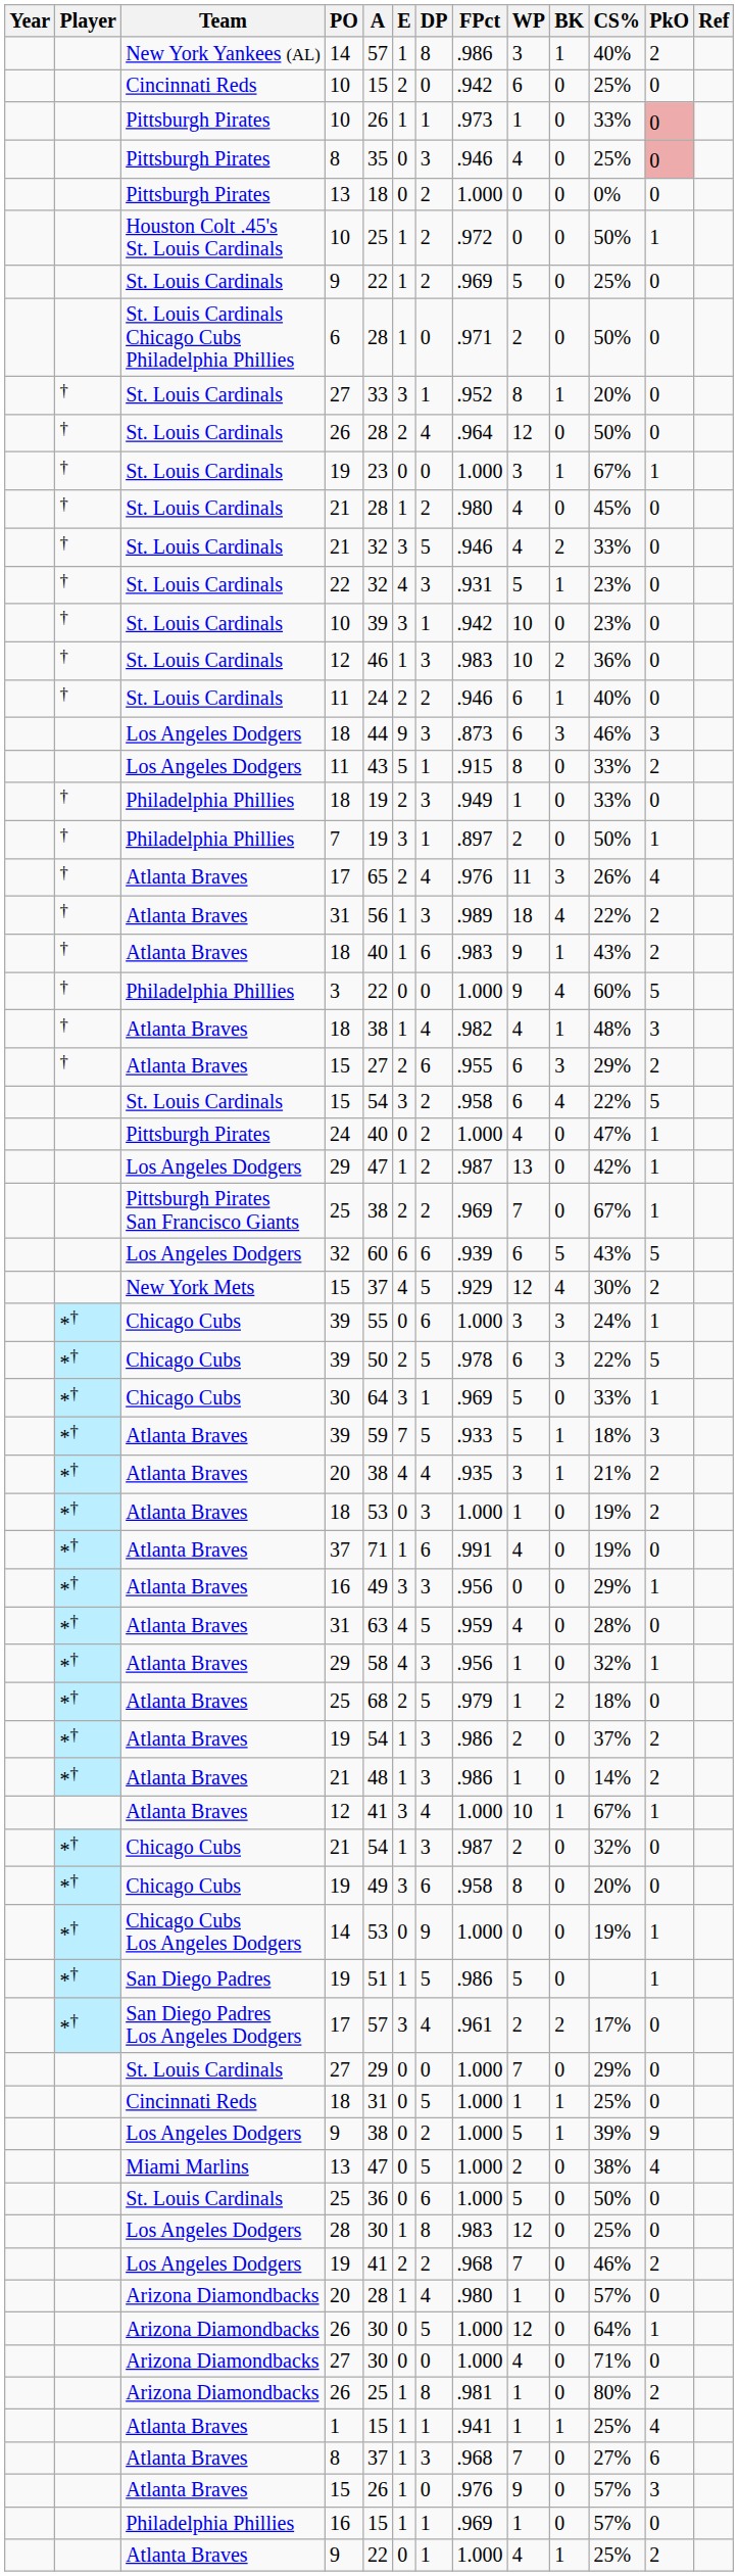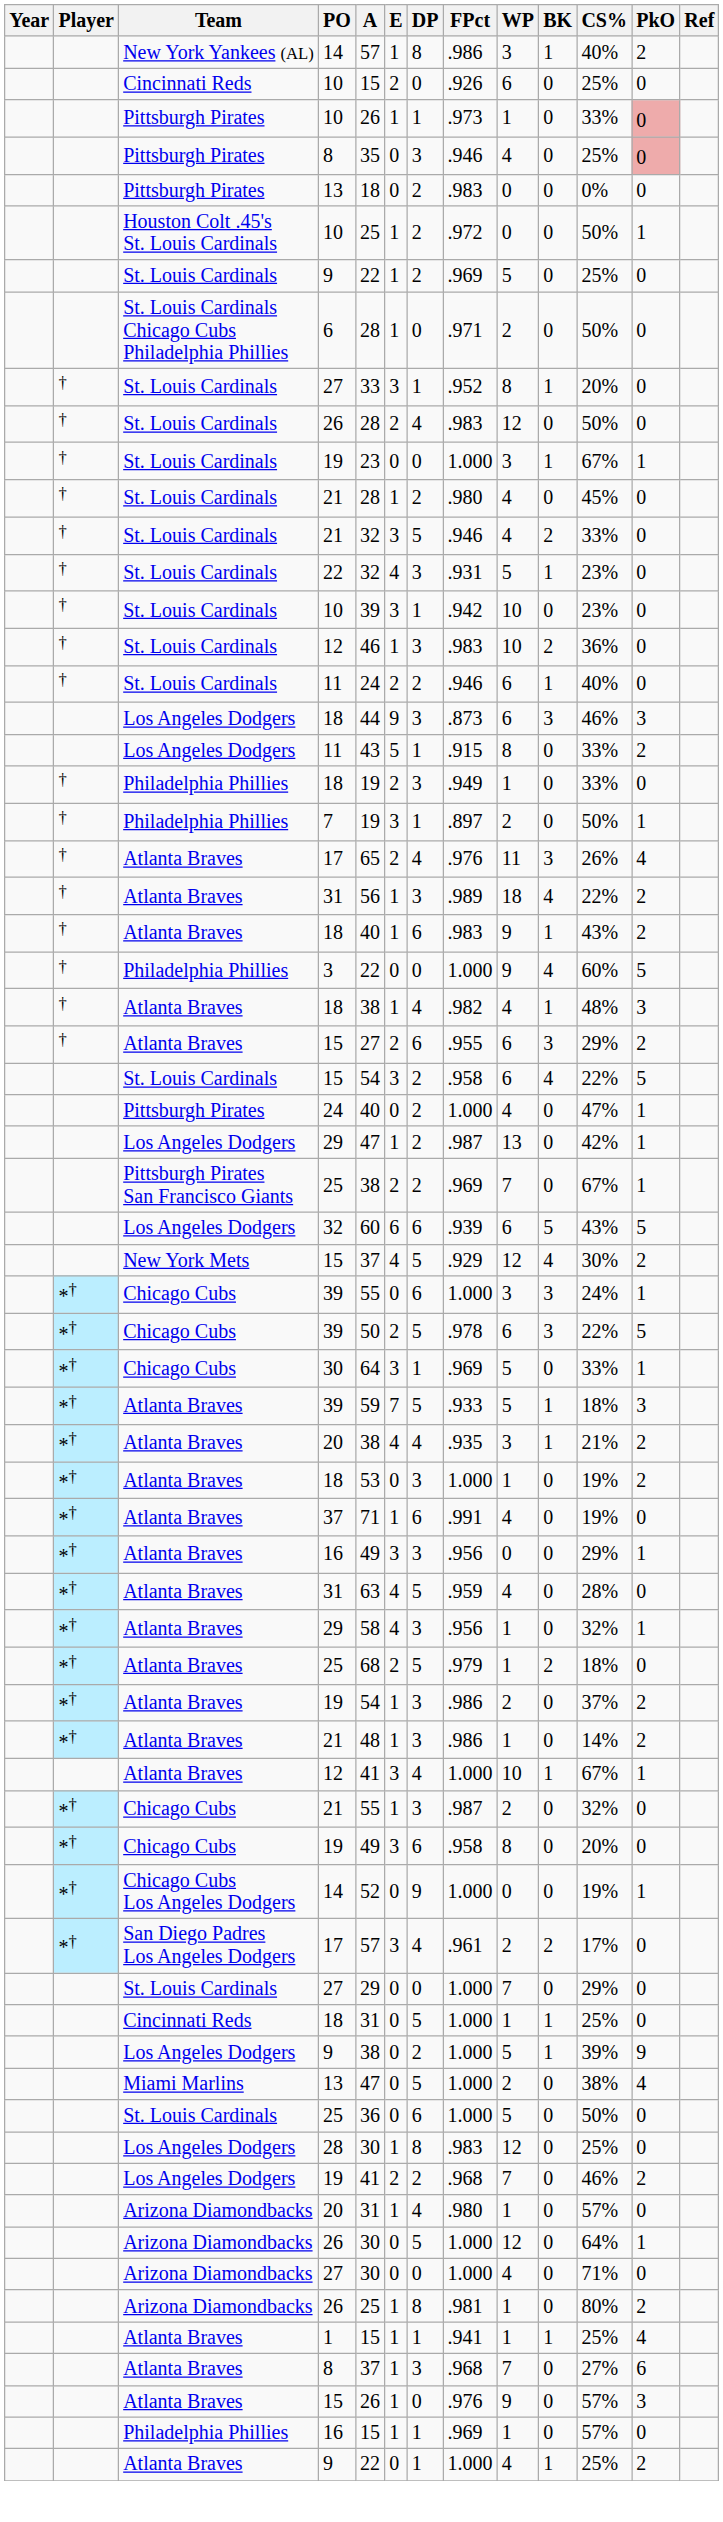 <table class="wikitable sortable" border="1">
 <tr>
 <th>Year</th>
 <th>Player</th>
 <th>Team</th>
 <th>PO</th>
 <th>A</th>
 <th>E</th>
 <th>DP</th>
 <th>FPct</th>
 <th>WP</th>
 <th>BK</th>
 <th>CS%</th>
 <th>PkO</th>
 <th class="unsortable">Ref</th>
 </tr>
 <tr>
 <td></td>
 <td></td>
 <td><a href='#'>New York Yankees</a> <small>(AL)</small></td>
 <td>14</td>
 <td>57</td>
 <td>1</td>
 <td>8</td>
 <td>.986</td>
 <td>3</td>
 <td>1</td>
 <td>40%</td>
 <td>2</td>
 <td></td>
 </tr>
 <tr>
 <td></td>
 <td></td>
 <td><a href='#'>Cincinnati Reds</a></td>
 <td>10</td>
 <td>15</td>
 <td>2</td>
 <td>0</td>
-<td>.942</td>
+<td>.926</td>
 <td>6</td>
 <td>0</td>
 <td>25%</td>
 <td>0</td>
 <td></td>
 </tr>
 <tr>
 <td></td>
 <td></td>
 <td><a href='#'>Pittsburgh Pirates</a></td>
 <td>10</td>
 <td>26</td>
 <td>1</td>
 <td>1</td>
 <td>.973</td>
 <td>1</td>
 <td>0</td>
 <td>33%</td>
 <td bgcolor=#eeabab>0<sup></sup></td>
 <td></td>
 </tr>
 <tr>
 <td></td>
 <td></td>
 <td><a href='#'>Pittsburgh Pirates</a></td>
 <td>8</td>
 <td>35</td>
 <td>0</td>
 <td>3</td>
 <td>.946</td>
 <td>4</td>
 <td>0</td>
 <td>25%</td>
 <td bgcolor=#eeabab>0<sup></sup></td>
 <td></td>
 </tr>
 <tr>
 <td></td>
 <td></td>
 <td><a href='#'>Pittsburgh Pirates</a></td>
 <td>13</td>
 <td>18</td>
 <td>0</td>
 <td>2</td>
-<td>1.000</td>
+<td>.983</td>
 <td>0</td>
 <td>0</td>
 <td>0%</td>
 <td>0</td>
 <td></td>
 </tr>
 <tr>
 <td></td>
 <td></td>
 <td><a href='#'>Houston Colt .45's</a><br><a href='#'>St. Louis Cardinals</a></td>
 <td>10</td>
 <td>25</td>
 <td>1</td>
 <td>2</td>
 <td>.972</td>
 <td>0</td>
 <td>0</td>
 <td>50%</td>
 <td>1</td>
 <td><br></td>
 </tr>
 <tr>
 <td></td>
 <td></td>
 <td><a href='#'>St. Louis Cardinals</a></td>
 <td>9</td>
 <td>22</td>
 <td>1</td>
 <td>2</td>
 <td>.969</td>
 <td>5</td>
 <td>0</td>
 <td>25%</td>
 <td>0</td>
 <td></td>
 </tr>
 <tr>
 <td></td>
 <td></td>
 <td><a href='#'>St. Louis Cardinals</a><br><a href='#'>Chicago Cubs</a><br><a href='#'>Philadelphia Phillies</a></td>
 <td>6</td>
 <td>28</td>
 <td>1</td>
 <td>0</td>
 <td>.971</td>
 <td>2</td>
 <td>0</td>
 <td>50%</td>
 <td>0</td>
 <td><br><br></td>
 </tr>
 <tr>
 <td></td>
 <td><sup>†</sup></td>
 <td><a href='#'>St. Louis Cardinals</a></td>
 <td>27</td>
 <td>33</td>
 <td>3</td>
 <td>1</td>
 <td>.952</td>
 <td>8</td>
 <td>1</td>
 <td>20%</td>
 <td>0</td>
 <td></td>
 </tr>
 <tr>
 <td></td>
 <td><sup>†</sup></td>
 <td><a href='#'>St. Louis Cardinals</a></td>
 <td>26</td>
 <td>28</td>
 <td>2</td>
 <td>4</td>
-<td>.964</td>
+<td>.983</td>
 <td>12</td>
 <td>0</td>
 <td>50%</td>
 <td>0</td>
 <td></td>
 </tr>
 <tr>
 <td></td>
 <td><sup>†</sup></td>
 <td><a href='#'>St. Louis Cardinals</a></td>
 <td>19</td>
 <td>23</td>
 <td>0</td>
 <td>0</td>
 <td>1.000</td>
 <td>3</td>
 <td>1</td>
 <td>67%</td>
 <td>1</td>
 <td></td>
 </tr>
 <tr>
 <td></td>
 <td><sup>†</sup></td>
 <td><a href='#'>St. Louis Cardinals</a></td>
 <td>21</td>
 <td>28</td>
 <td>1</td>
 <td>2</td>
 <td>.980</td>
 <td>4</td>
 <td>0</td>
 <td>45%</td>
 <td>0</td>
 <td></td>
 </tr>
 <tr>
 <td></td>
 <td><sup>†</sup></td>
 <td><a href='#'>St. Louis Cardinals</a></td>
 <td>21</td>
 <td>32</td>
 <td>3</td>
 <td>5</td>
 <td>.946</td>
 <td>4</td>
 <td>2</td>
 <td>33%</td>
 <td>0</td>
 <td></td>
 </tr>
 <tr>
 <td></td>
 <td><sup>†</sup></td>
 <td><a href='#'>St. Louis Cardinals</a></td>
 <td>22</td>
 <td>32</td>
 <td>4</td>
 <td>3</td>
 <td>.931</td>
 <td>5</td>
 <td>1</td>
 <td>23%</td>
 <td>0</td>
 <td></td>
 </tr>
 <tr>
 <td></td>
 <td><sup>†</sup></td>
 <td><a href='#'>St. Louis Cardinals</a></td>
 <td>10</td>
 <td>39</td>
 <td>3</td>
 <td>1</td>
 <td>.942</td>
 <td>10</td>
 <td>0</td>
 <td>23%</td>
 <td>0</td>
 <td></td>
 </tr>
 <tr>
 <td></td>
 <td><sup>†</sup></td>
 <td><a href='#'>St. Louis Cardinals</a></td>
 <td>12</td>
 <td>46</td>
 <td>1</td>
 <td>3</td>
 <td>.983</td>
 <td>10</td>
 <td>2</td>
 <td>36%</td>
 <td>0</td>
 <td></td>
 </tr>
 <tr>
 <td></td>
 <td><sup>†</sup></td>
 <td><a href='#'>St. Louis Cardinals</a></td>
 <td>11</td>
 <td>24</td>
 <td>2</td>
 <td>2</td>
 <td>.946</td>
 <td>6</td>
 <td>1</td>
 <td>40%</td>
 <td>0</td>
 <td></td>
 </tr>
 <tr>
 <td></td>
 <td></td>
 <td><a href='#'>Los Angeles Dodgers</a></td>
 <td>18</td>
 <td>44</td>
 <td>9</td>
 <td>3</td>
 <td>.873</td>
 <td>6</td>
 <td>3</td>
 <td>46%</td>
 <td>3</td>
 <td></td>
 </tr>
 <tr>
 <td></td>
 <td></td>
 <td><a href='#'>Los Angeles Dodgers</a></td>
 <td>11</td>
 <td>43</td>
 <td>5</td>
 <td>1</td>
 <td>.915</td>
 <td>8</td>
 <td>0</td>
 <td>33%</td>
 <td>2</td>
 <td></td>
 </tr>
 <tr>
 <td></td>
 <td><sup>†</sup></td>
 <td><a href='#'>Philadelphia Phillies</a></td>
 <td>18</td>
 <td>19</td>
 <td>2</td>
 <td>3</td>
 <td>.949</td>
 <td>1</td>
 <td>0</td>
 <td>33%</td>
 <td>0</td>
 <td></td>
 </tr>
 <tr>
 <td></td>
 <td><sup>†</sup></td>
 <td><a href='#'>Philadelphia Phillies</a></td>
 <td>7</td>
 <td>19</td>
 <td>3</td>
 <td>1</td>
 <td>.897</td>
 <td>2</td>
 <td>0</td>
 <td>50%</td>
 <td>1</td>
 <td></td>
 </tr>
 <tr>
 <td></td>
 <td><sup>†</sup></td>
 <td><a href='#'>Atlanta Braves</a></td>
 <td>17</td>
 <td>65</td>
 <td>2</td>
 <td>4</td>
 <td>.976</td>
 <td>11</td>
 <td>3</td>
 <td>26%</td>
 <td>4</td>
 <td></td>
 </tr>
 <tr>
 <td></td>
 <td><sup>†</sup></td>
 <td><a href='#'>Atlanta Braves</a></td>
 <td>31</td>
 <td>56</td>
 <td>1</td>
 <td>3</td>
 <td>.989</td>
 <td>18</td>
 <td>4</td>
 <td>22%</td>
 <td>2</td>
 <td></td>
 </tr>
 <tr>
 <td></td>
 <td><sup>†</sup></td>
 <td><a href='#'>Atlanta Braves</a></td>
 <td>18</td>
 <td>40</td>
 <td>1</td>
 <td>6</td>
 <td>.983</td>
 <td>9</td>
 <td>1</td>
 <td>43%</td>
 <td>2</td>
 <td></td>
 </tr>
 <tr>
 <td></td>
 <td><sup>†</sup></td>
 <td><a href='#'>Philadelphia Phillies</a></td>
 <td>3</td>
 <td>22</td>
 <td>0</td>
 <td>0</td>
 <td>1.000</td>
 <td>9</td>
 <td>4</td>
 <td>60%</td>
 <td>5</td>
 <td></td>
 </tr>
 <tr>
 <td></td>
 <td><sup>†</sup></td>
 <td><a href='#'>Atlanta Braves</a></td>
 <td>18</td>
 <td>38</td>
 <td>1</td>
 <td>4</td>
 <td>.982</td>
 <td>4</td>
 <td>1</td>
 <td>48%</td>
 <td>3</td>
 <td></td>
 </tr>
 <tr>
 <td></td>
 <td><sup>†</sup></td>
 <td><a href='#'>Atlanta Braves</a></td>
 <td>15</td>
 <td>27</td>
 <td>2</td>
 <td>6</td>
 <td>.955</td>
 <td>6</td>
 <td>3</td>
 <td>29%</td>
 <td>2</td>
 <td></td>
 </tr>
 <tr>
 <td></td>
 <td></td>
 <td><a href='#'>St. Louis Cardinals</a></td>
 <td>15</td>
 <td>54</td>
 <td>3</td>
 <td>2</td>
 <td>.958</td>
 <td>6</td>
 <td>4</td>
 <td>22%</td>
 <td>5</td>
 <td></td>
 </tr>
 <tr>
 <td></td>
 <td></td>
 <td><a href='#'>Pittsburgh Pirates</a></td>
 <td>24</td>
 <td>40</td>
 <td>0</td>
 <td>2</td>
 <td>1.000</td>
 <td>4</td>
 <td>0</td>
 <td>47%</td>
 <td>1</td>
 <td></td>
 </tr>
 <tr>
 <td></td>
 <td></td>
 <td><a href='#'>Los Angeles Dodgers</a></td>
 <td>29</td>
 <td>47</td>
 <td>1</td>
 <td>2</td>
 <td>.987</td>
 <td>13</td>
 <td>0</td>
 <td>42%</td>
 <td>1</td>
 <td></td>
 </tr>
 <tr>
 <td></td>
 <td></td>
 <td><a href='#'>Pittsburgh Pirates</a><br><a href='#'>San Francisco Giants</a></td>
 <td>25</td>
 <td>38</td>
 <td>2</td>
 <td>2</td>
 <td>.969</td>
 <td>7</td>
 <td>0</td>
 <td>67%</td>
 <td>1</td>
 <td><br></td>
 </tr>
 <tr>
 <td></td>
 <td></td>
 <td><a href='#'>Los Angeles Dodgers</a></td>
 <td>32</td>
 <td>60</td>
 <td>6</td>
 <td>6</td>
 <td>.939</td>
 <td>6</td>
 <td>5</td>
 <td>43%</td>
 <td>5</td>
 <td></td>
 </tr>
 <tr>
 <td></td>
 <td></td>
 <td><a href='#'>New York Mets</a></td>
 <td>15</td>
 <td>37</td>
 <td>4</td>
 <td>5</td>
 <td>.929</td>
 <td>12</td>
 <td>4</td>
 <td>30%</td>
 <td>2</td>
 <td></td>
 </tr>
 <tr>
 <td></td>
 <td bgcolor=#bbeeff>*<sup>†</sup></td>
 <td><a href='#'>Chicago Cubs</a></td>
 <td>39</td>
 <td>55</td>
 <td>0</td>
 <td>6</td>
 <td>1.000</td>
 <td>3</td>
 <td>3</td>
 <td>24%</td>
 <td>1</td>
 <td></td>
 </tr>
 <tr>
 <td></td>
 <td bgcolor=#bbeeff>*<sup>†</sup></td>
 <td><a href='#'>Chicago Cubs</a></td>
 <td>39</td>
 <td>50</td>
 <td>2</td>
 <td>5</td>
 <td>.978</td>
 <td>6</td>
 <td>3</td>
 <td>22%</td>
 <td>5</td>
 <td></td>
 </tr>
 <tr>
 <td></td>
 <td bgcolor=#bbeeff>*<sup>†</sup></td>
 <td><a href='#'>Chicago Cubs</a></td>
 <td>30</td>
 <td>64</td>
 <td>3</td>
 <td>1</td>
 <td>.969</td>
 <td>5</td>
 <td>0</td>
 <td>33%</td>
 <td>1</td>
 <td></td>
 </tr>
 <tr>
 <td></td>
 <td bgcolor=#bbeeff>*<sup>†</sup></td>
 <td><a href='#'>Atlanta Braves</a></td>
 <td>39</td>
 <td>59</td>
 <td>7</td>
 <td>5</td>
 <td>.933</td>
 <td>5</td>
 <td>1</td>
 <td>18%</td>
 <td>3</td>
 <td></td>
 </tr>
 <tr>
 <td></td>
 <td bgcolor=#bbeeff>*<sup>†</sup></td>
 <td><a href='#'>Atlanta Braves</a></td>
 <td>20</td>
 <td>38</td>
 <td>4</td>
 <td>4</td>
 <td>.935</td>
 <td>3</td>
 <td>1</td>
 <td>21%</td>
 <td>2</td>
 <td></td>
 </tr>
 <tr>
 <td></td>
 <td bgcolor=#bbeeff>*<sup>†</sup></td>
 <td><a href='#'>Atlanta Braves</a></td>
 <td>18</td>
 <td>53</td>
 <td>0</td>
 <td>3</td>
 <td>1.000</td>
 <td>1</td>
 <td>0</td>
 <td>19%</td>
 <td>2</td>
 <td></td>
 </tr>
 <tr>
 <td></td>
 <td bgcolor=#bbeeff>*<sup>†</sup></td>
 <td><a href='#'>Atlanta Braves</a></td>
 <td>37</td>
 <td>71</td>
 <td>1</td>
 <td>6</td>
 <td>.991</td>
 <td>4</td>
 <td>0</td>
 <td>19%</td>
 <td>0</td>
 <td></td>
 </tr>
 <tr>
 <td></td>
 <td bgcolor=#bbeeff>*<sup>†</sup></td>
 <td><a href='#'>Atlanta Braves</a></td>
 <td>16</td>
 <td>49</td>
 <td>3</td>
 <td>3</td>
 <td>.956</td>
 <td>0</td>
 <td>0</td>
 <td>29%</td>
 <td>1</td>
 <td></td>
 </tr>
 <tr>
 <td></td>
 <td bgcolor=#bbeeff>*<sup>†</sup></td>
 <td><a href='#'>Atlanta Braves</a></td>
 <td>31</td>
 <td>63</td>
 <td>4</td>
 <td>5</td>
 <td>.959</td>
 <td>4</td>
 <td>0</td>
 <td>28%</td>
 <td>0</td>
 <td></td>
 </tr>
 <tr>
 <td></td>
 <td bgcolor=#bbeeff>*<sup>†</sup></td>
 <td><a href='#'>Atlanta Braves</a></td>
 <td>29</td>
 <td>58</td>
 <td>4</td>
 <td>3</td>
 <td>.956</td>
 <td>1</td>
 <td>0</td>
 <td>32%</td>
 <td>1</td>
 <td></td>
 </tr>
 <tr>
 <td></td>
 <td bgcolor=#bbeeff>*<sup>†</sup></td>
 <td><a href='#'>Atlanta Braves</a></td>
 <td>25</td>
 <td>68</td>
 <td>2</td>
 <td>5</td>
 <td>.979</td>
 <td>1</td>
 <td>2</td>
 <td>18%</td>
 <td>0</td>
 <td></td>
 </tr>
 <tr>
 <td></td>
 <td bgcolor=#bbeeff>*<sup>†</sup></td>
 <td><a href='#'>Atlanta Braves</a></td>
 <td>19</td>
 <td>54</td>
 <td>1</td>
 <td>3</td>
 <td>.986</td>
 <td>2</td>
 <td>0</td>
 <td>37%</td>
 <td>2</td>
 <td></td>
 </tr>
 <tr>
 <td></td>
 <td bgcolor=#bbeeff>*<sup>†</sup></td>
 <td><a href='#'>Atlanta Braves</a></td>
 <td>21</td>
 <td>48</td>
 <td>1</td>
 <td>3</td>
 <td>.986</td>
 <td>1</td>
 <td>0</td>
 <td>14%</td>
 <td>2</td>
 <td></td>
 </tr>
 <tr>
 <td></td>
 <td></td>
 <td><a href='#'>Atlanta Braves</a></td>
 <td>12</td>
 <td>41</td>
 <td>3</td>
 <td>4</td>
 <td>1.000</td>
 <td>10</td>
 <td>1</td>
 <td>67%</td>
 <td>1</td>
 <td></td>
 </tr>
 <tr>
 <td></td>
 <td bgcolor=#bbeeff>*<sup>†</sup></td>
 <td><a href='#'>Chicago Cubs</a></td>
 <td>21</td>
-<td>54</td>
+<td>55</td>
 <td>1</td>
 <td>3</td>
 <td>.987</td>
 <td>2</td>
 <td>0</td>
 <td>32%</td>
 <td>0</td>
 <td></td>
 </tr>
 <tr>
 <td></td>
 <td bgcolor=#bbeeff>*<sup>†</sup></td>
 <td><a href='#'>Chicago Cubs</a></td>
 <td>19</td>
 <td>49</td>
 <td>3</td>
 <td>6</td>
 <td>.958</td>
 <td>8</td>
 <td>0</td>
 <td>20%</td>
 <td>0</td>
 <td></td>
 </tr>
 <tr>
 <td></td>
 <td bgcolor=#bbeeff>*<sup>†</sup></td>
 <td><a href='#'>Chicago Cubs</a><br><a href='#'>Los Angeles Dodgers</a></td>
 <td>14</td>
-<td>53</td>
+<td>52</td>
 <td>0</td>
 <td>9</td>
 <td>1.000</td>
 <td>0</td>
 <td>0</td>
 <td>19%</td>
 <td>1</td>
 <td><br></td>
-</tr>
-<tr>
-<td></td>
-<td bgcolor=#bbeeff>*<sup>†</sup></td>
-<td><a href='#'>San Diego Padres</a></td>
-<td>19</td>
-<td>51</td>
-<td>1</td>
-<td>5</td>
-<td>.986</td>
-<td>5</td>
-<td>0</td>
-<td></td>
-<td>1</td>
-<td></td>
 </tr>
 <tr>
 <td></td>
 <td bgcolor=#bbeeff>*<sup>†</sup></td>
 <td><a href='#'>San Diego Padres</a><br><a href='#'>Los Angeles Dodgers</a></td>
 <td>17</td>
 <td>57</td>
 <td>3</td>
 <td>4</td>
 <td>.961</td>
 <td>2</td>
 <td>2</td>
 <td>17%</td>
 <td>0</td>
 <td><br></td>
 </tr>
 <tr>
 <td></td>
 <td></td>
 <td><a href='#'>St. Louis Cardinals</a></td>
 <td>27</td>
 <td>29</td>
 <td>0</td>
 <td>0</td>
 <td>1.000</td>
 <td>7</td>
 <td>0</td>
 <td>29%</td>
 <td>0</td>
 <td></td>
 </tr>
 <tr>
 <td></td>
 <td></td>
 <td><a href='#'>Cincinnati Reds</a></td>
 <td>18</td>
 <td>31</td>
 <td>0</td>
 <td>5</td>
 <td>1.000</td>
 <td>1</td>
 <td>1</td>
 <td>25%</td>
 <td>0</td>
 <td></td>
 </tr>
 <tr>
 <td></td>
 <td></td>
 <td><a href='#'>Los Angeles Dodgers</a></td>
 <td>9</td>
 <td>38</td>
 <td>0</td>
 <td>2</td>
 <td>1.000</td>
 <td>5</td>
 <td>1</td>
 <td>39%</td>
 <td>9</td>
 <td></td>
 </tr>
 <tr>
 <td></td>
 <td></td>
 <td><a href='#'>Miami Marlins</a></td>
 <td>13</td>
 <td>47</td>
 <td>0</td>
 <td>5</td>
 <td>1.000</td>
 <td>2</td>
 <td>0</td>
 <td>38%</td>
 <td>4</td>
 <td></td>
 </tr>
 <tr>
 <td></td>
 <td></td>
 <td><a href='#'>St. Louis Cardinals</a></td>
 <td>25</td>
 <td>36</td>
 <td>0</td>
 <td>6</td>
 <td>1.000</td>
 <td>5</td>
 <td>0</td>
 <td>50%</td>
 <td>0</td>
 <td></td>
 </tr>
 <tr>
 <td></td>
 <td></td>
 <td><a href='#'>Los Angeles Dodgers</a></td>
 <td>28</td>
 <td>30</td>
 <td>1</td>
 <td>8</td>
 <td>.983</td>
 <td>12</td>
 <td>0</td>
 <td>25%</td>
 <td>0</td>
 <td></td>
 </tr>
 <tr>
 <td></td>
 <td></td>
 <td><a href='#'>Los Angeles Dodgers</a></td>
 <td>19</td>
 <td>41</td>
 <td>2</td>
 <td>2</td>
 <td>.968</td>
 <td>7</td>
 <td>0</td>
 <td>46%</td>
 <td>2</td>
 <td></td>
 </tr>
 <tr>
 <td></td>
 <td></td>
 <td><a href='#'>Arizona Diamondbacks</a></td>
 <td>20</td>
-<td>28</td>
+<td>31</td>
 <td>1</td>
 <td>4</td>
 <td>.980</td>
 <td>1</td>
 <td>0</td>
 <td>57%</td>
 <td>0</td>
 <td></td>
 </tr>
 <tr>
 <td></td>
 <td></td>
 <td><a href='#'>Arizona Diamondbacks</a></td>
 <td>26</td>
 <td>30</td>
 <td>0</td>
 <td>5</td>
 <td>1.000</td>
 <td>12</td>
 <td>0</td>
 <td>64%</td>
 <td>1</td>
 <td></td>
 </tr>
 <tr>
 <td></td>
 <td></td>
 <td><a href='#'>Arizona Diamondbacks</a></td>
 <td>27</td>
 <td>30</td>
 <td>0</td>
 <td>0</td>
 <td>1.000</td>
 <td>4</td>
 <td>0</td>
 <td>71%</td>
 <td>0</td>
 <td></td>
 </tr>
 <tr>
 <td></td>
 <td></td>
 <td><a href='#'>Arizona Diamondbacks</a></td>
 <td>26</td>
 <td>25</td>
 <td>1</td>
 <td>8</td>
 <td>.981</td>
 <td>1</td>
 <td>0</td>
 <td>80%</td>
 <td>2</td>
 <td></td>
 </tr>
 <tr>
 <td></td>
 <td></td>
 <td><a href='#'>Atlanta Braves</a></td>
 <td>1</td>
 <td>15</td>
 <td>1</td>
 <td>1</td>
 <td>.941</td>
 <td>1</td>
 <td>1</td>
 <td>25%</td>
 <td>4</td>
 <td></td>
 </tr>
 <tr>
 <td></td>
 <td></td>
 <td><a href='#'>Atlanta Braves</a></td>
 <td>8</td>
 <td>37</td>
 <td>1</td>
 <td>3</td>
 <td>.968</td>
 <td>7</td>
 <td>0</td>
 <td>27%</td>
 <td>6</td>
 <td></td>
 </tr>
 <tr>
 <td></td>
 <td></td>
 <td><a href='#'>Atlanta Braves</a></td>
 <td>15</td>
 <td>26</td>
 <td>1</td>
 <td>0</td>
 <td>.976</td>
 <td>9</td>
 <td>0</td>
 <td>57%</td>
 <td>3</td>
 <td></td>
 </tr>
 <tr>
 <td></td>
 <td></td>
 <td><a href='#'>Philadelphia Phillies</a></td>
 <td>16</td>
 <td>15</td>
 <td>1</td>
 <td>1</td>
 <td>.969</td>
 <td>1</td>
 <td>0</td>
 <td>57%</td>
 <td>0</td>
 <td></td>
 </tr>
 <tr>
 <td></td>
 <td></td>
 <td><a href='#'>Atlanta Braves</a></td>
 <td>9</td>
 <td>22</td>
 <td>0</td>
 <td>1</td>
 <td>1.000</td>
 <td>4</td>
 <td>1</td>
 <td>25%</td>
 <td>2</td>
 <td></td>
 </tr>
 </table>
